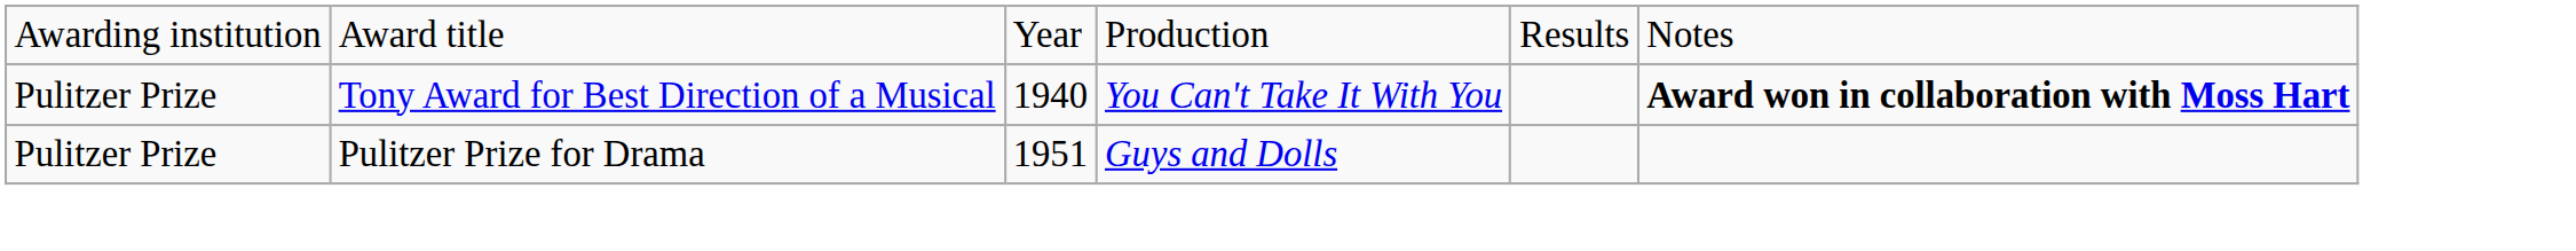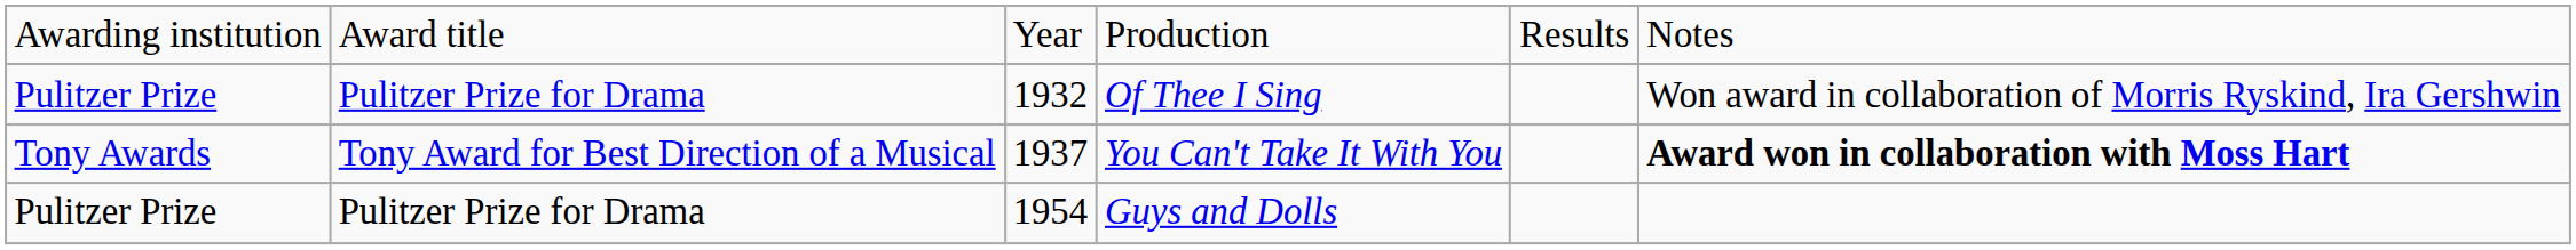 <table class="wikitable">
 <tr>
 <td>Awarding institution</td>
 <td>Award title</td>
 <td>Year</td>
 <td>Production</td>
 <td>Results</td>
 <td>Notes</td>
 </tr>
 <tr>
-<td>Pulitzer Prize</td>
+<td><a href='#'>Pulitzer Prize</a></td>
+<td><a href='#'>Pulitzer Prize for Drama</a></td>
+<td>1932</td>
+<td><em><a href='#'>Of Thee I Sing</a></em></td>
+<td></td>
+<td>Won award in collaboration of <a href='#'>Morris Ryskind</a>, <a href='#'>Ira Gershwin</a></td>
+</tr>
+<tr>
+<td><a href='#'>Tony Awards</a></td>
 <td><a href='#'>Tony Award for Best Direction of a Musical</a></td>
-<td>1940</td>
+<td>1937</td>
 <td><em><a href='#'>You Can't Take It With You</a></em></td>
 <td></td>
 <td><strong>Award won in collaboration with <a href='#'>Moss Hart</a></strong></td>
 </tr>
 <tr>
 <td>Pulitzer Prize</td>
 <td>Pulitzer Prize for Drama</td>
-<td>1951</td>
+<td>1954</td>
 <td><em><a href='#'>Guys and Dolls</a></em></td>
 <td></td>
 <td></td>
 </tr>
 </table>
